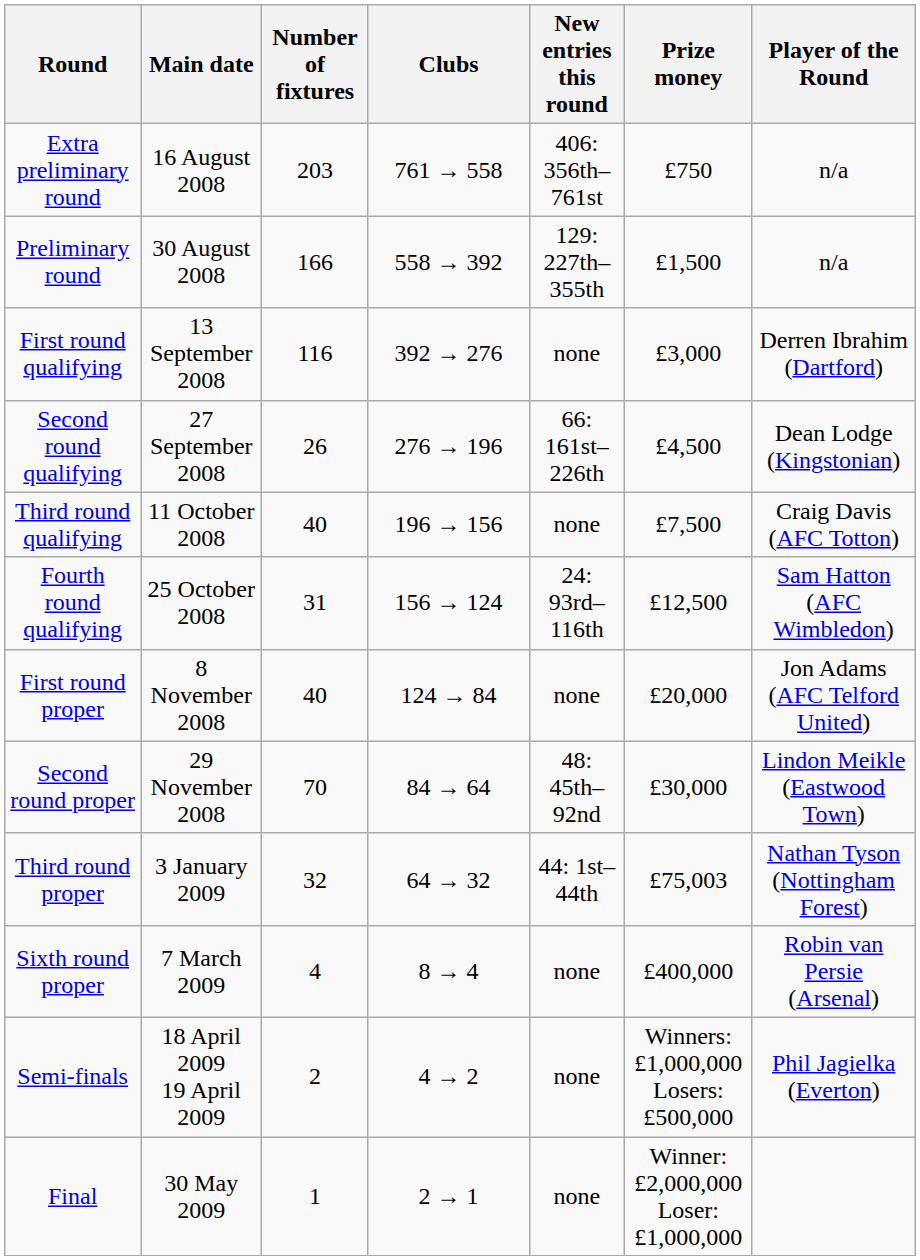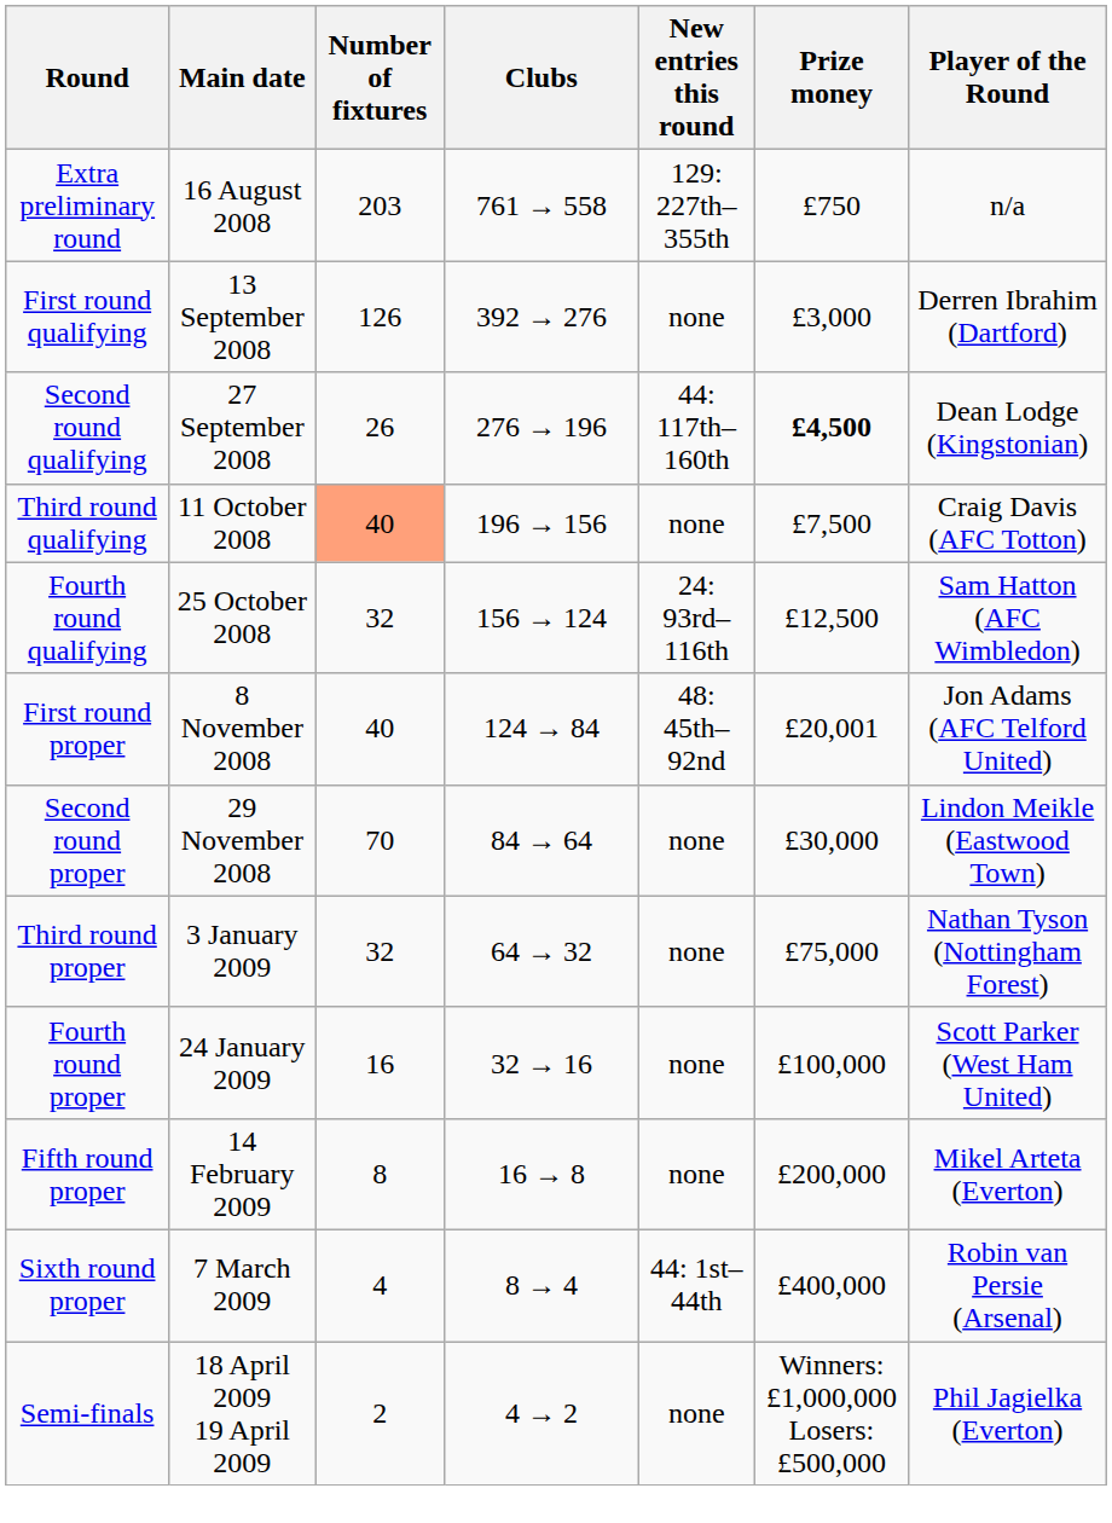 <table class="wikitable" style="text-align:center">
 <tr>
 <th>Round</th>
 <th>Main date</th>
 <th>Number of fixtures</th>
 <th width=100>Clubs</th>
 <th>New entries this round</th>
 <th>Prize money</th>
 <th>Player of the Round</th>
 </tr>
 <tr>
 <td><a href='#'>Extra preliminary round</a></td>
 <td>16 August 2008</td>
 <td>203</td>
 <td>761 → 558</td>
-<td>406: 356th–761st</td>
+<td>129: 227th–355th</td>
 <td>£750</td>
-<td>n/a</td>
-</tr>
-<tr>
-<td><a href='#'>Preliminary round</a></td>
-<td>30 August 2008</td>
-<td>166</td>
-<td>558 → 392</td>
-<td>129: 227th–355th</td>
-<td>£1,500</td>
 <td>n/a</td>
 </tr>
 <tr>
 <td><a href='#'>First round qualifying</a></td>
 <td>13 September 2008</td>
-<td>116</td>
+<td>126</td>
 <td>392 → 276</td>
 <td>none</td>
 <td>£3,000</td>
 <td>Derren Ibrahim (<a href='#'>Dartford</a>)</td>
 </tr>
 <tr>
 <td><a href='#'>Second round qualifying</a></td>
 <td>27 September 2008</td>
 <td>26</td>
 <td>276 → 196</td>
-<td>66: 161st–226th</td>
-<td>£4,500</td>
+<td>44: 117th–160th</td>
+<td><strong>£4,500</strong></td>
 <td>Dean Lodge (<a href='#'>Kingstonian</a>)</td>
 </tr>
 <tr>
 <td><a href='#'>Third round qualifying</a></td>
 <td>11 October 2008</td>
-<td>40</td>
+<td style="background: lightsalmon;">40</td>
 <td>196 → 156</td>
 <td>none</td>
 <td>£7,500</td>
 <td>Craig Davis (<a href='#'>AFC Totton</a>)</td>
 </tr>
 <tr>
 <td><a href='#'>Fourth round qualifying</a></td>
 <td>25 October 2008</td>
-<td>31</td>
+<td>32</td>
 <td>156 → 124</td>
 <td>24: 93rd–116th</td>
 <td>£12,500</td>
 <td><a href='#'>Sam Hatton</a> (<a href='#'>AFC Wimbledon</a>)</td>
 </tr>
 <tr>
 <td><a href='#'>First round proper</a></td>
 <td>8 November 2008</td>
 <td>40</td>
 <td>124 → 84</td>
-<td>none</td>
-<td>£20,000</td>
+<td>48: 45th–92nd</td>
+<td>£20,001</td>
 <td>Jon Adams (<a href='#'>AFC Telford United</a>)</td>
 </tr>
 <tr>
 <td><a href='#'>Second round proper</a></td>
 <td>29 November 2008</td>
 <td>70</td>
 <td>84 → 64</td>
-<td>48: 45th–92nd</td>
+<td>none</td>
 <td>£30,000</td>
 <td><a href='#'>Lindon Meikle</a> (<a href='#'>Eastwood Town</a>)</td>
 </tr>
 <tr>
 <td><a href='#'>Third round proper</a></td>
 <td>3 January 2009</td>
 <td>32</td>
 <td>64 → 32</td>
-<td>44: 1st–44th</td>
-<td>£75,003</td>
+<td>none</td>
+<td>£75,000</td>
 <td><a href='#'>Nathan Tyson</a> (<a href='#'>Nottingham Forest</a>)</td>
+</tr>
+<tr>
+<td><a href='#'>Fourth round proper</a></td>
+<td>24 January 2009</td>
+<td>16</td>
+<td>32 → 16</td>
+<td>none</td>
+<td>£100,000</td>
+<td><a href='#'>Scott Parker</a> (<a href='#'>West Ham United</a>)</td>
+</tr>
+<tr>
+<td><a href='#'>Fifth round proper</a></td>
+<td>14 February 2009</td>
+<td>8</td>
+<td>16 → 8</td>
+<td>none</td>
+<td>£200,000</td>
+<td><a href='#'>Mikel Arteta</a> (<a href='#'>Everton</a>)</td>
 </tr>
 <tr>
 <td><a href='#'>Sixth round proper</a></td>
 <td>7 March 2009</td>
 <td>4</td>
 <td>8 → 4</td>
-<td>none</td>
+<td>44: 1st–44th</td>
 <td>£400,000</td>
 <td><a href='#'>Robin van Persie</a> (<a href='#'>Arsenal</a>)</td>
 </tr>
 <tr>
 <td><a href='#'>Semi-finals</a></td>
 <td>18 April 2009<br>19 April 2009</td>
 <td>2</td>
 <td>4 → 2</td>
 <td>none</td>
 <td>Winners: £1,000,000<br>Losers: £500,000</td>
 <td><a href='#'>Phil Jagielka</a> (<a href='#'>Everton</a>)</td>
 </tr>
-<tr>
-<td><a href='#'>Final</a></td>
-<td>30 May 2009</td>
-<td>1</td>
-<td>2 → 1</td>
-<td>none</td>
-<td>Winner: £2,000,000<br>Loser: £1,000,000</td>
-<td></td>
-</tr>
 </table>
